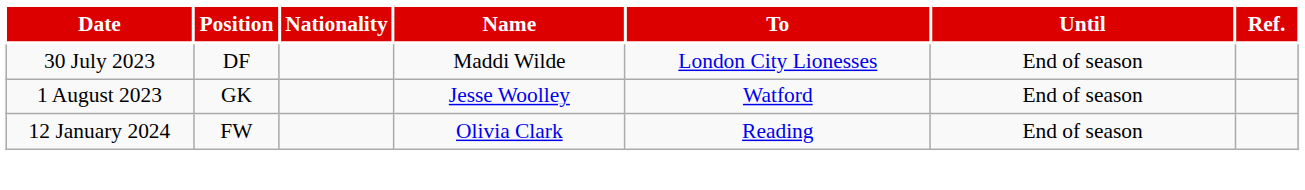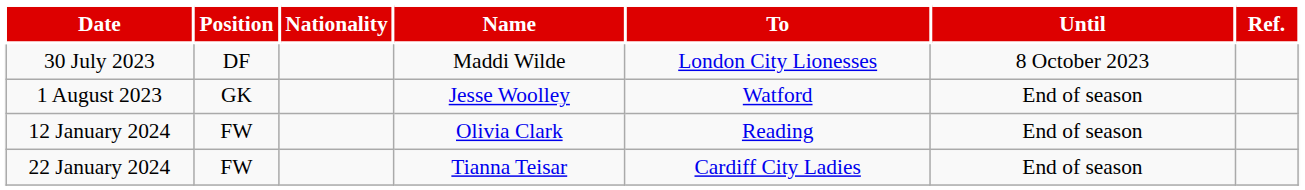 <table class="wikitable" style="text-align:center; font-size:90%; ">
 <tr>
 <th style="background:#DD0000; color:#FFFFFF;border:2px solid #FFFFFF; width:120px;">Date</th>
 <th style="background:#DD0000; color:#FFFFFF;border:2px solid #FFFFFF; width:50px;">Position</th>
 <th style="background:#DD0000; color:#FFFFFF;border:2px solid #FFFFFF; width:50px;">Nationality</th>
 <th style="background:#DD0000; color:#FFFFFF;border:2px solid #FFFFFF; width:150px;">Name</th>
 <th style="background:#DD0000; color:#FFFFFF;border:2px solid #FFFFFF; width:200px;">To</th>
 <th style="background:#DD0000; color:#FFFFFF;border:2px solid #FFFFFF; width:200px;">Until</th>
 <th style="background:#DD0000; color:#FFFFFF;border:2px solid #FFFFFF; width:35px;">Ref.</th>
 </tr>
 <tr>
 <td>30 July 2023</td>
 <td>DF</td>
 <td></td>
 <td>Maddi Wilde</td>
 <td> <a href='#'>London City Lionesses</a></td>
-<td>End of season</td>
+<td>8 October 2023</td>
 <td></td>
 </tr>
 <tr>
 <td>1 August 2023</td>
 <td>GK</td>
 <td></td>
 <td><a href='#'>Jesse Woolley</a></td>
 <td> <a href='#'>Watford</a></td>
 <td>End of season</td>
 <td></td>
 </tr>
 <tr>
 <td>12 January 2024</td>
 <td>FW</td>
 <td></td>
 <td><a href='#'>Olivia Clark</a></td>
 <td> <a href='#'>Reading</a></td>
 <td>End of season</td>
 <td></td>
 </tr>
+<tr>
+<td>22 January 2024</td>
+<td>FW</td>
+<td></td>
+<td><a href='#'>Tianna Teisar</a></td>
+<td> <a href='#'>Cardiff City Ladies</a></td>
+<td>End of season</td>
+<td></td>
+</tr>
 </table>
